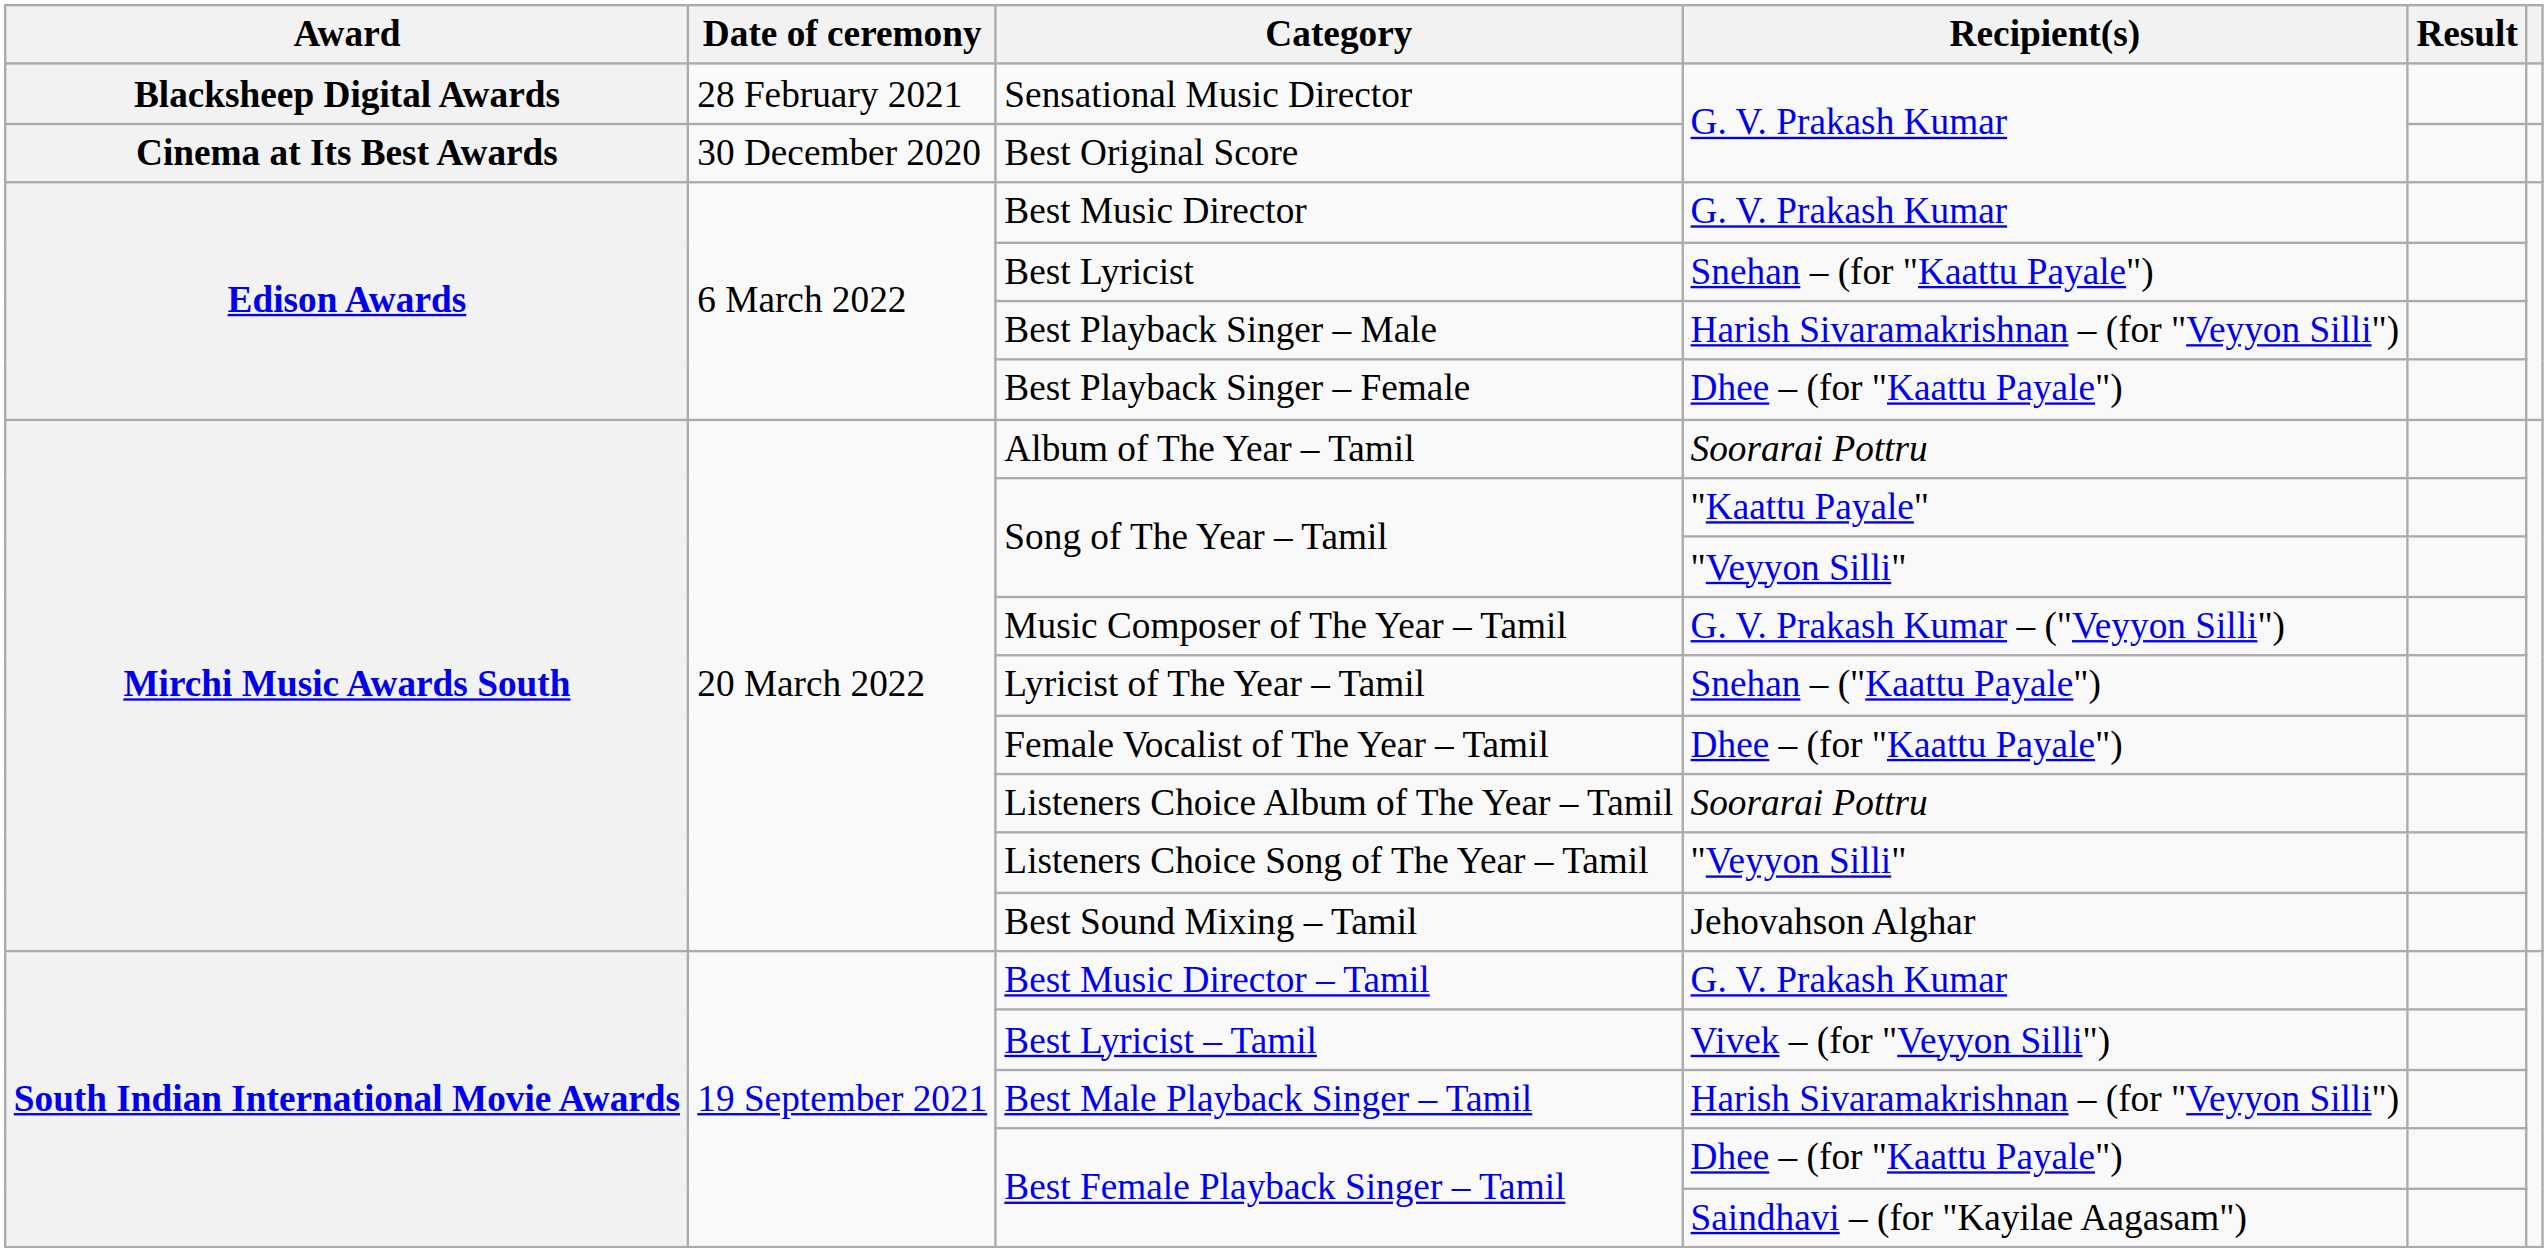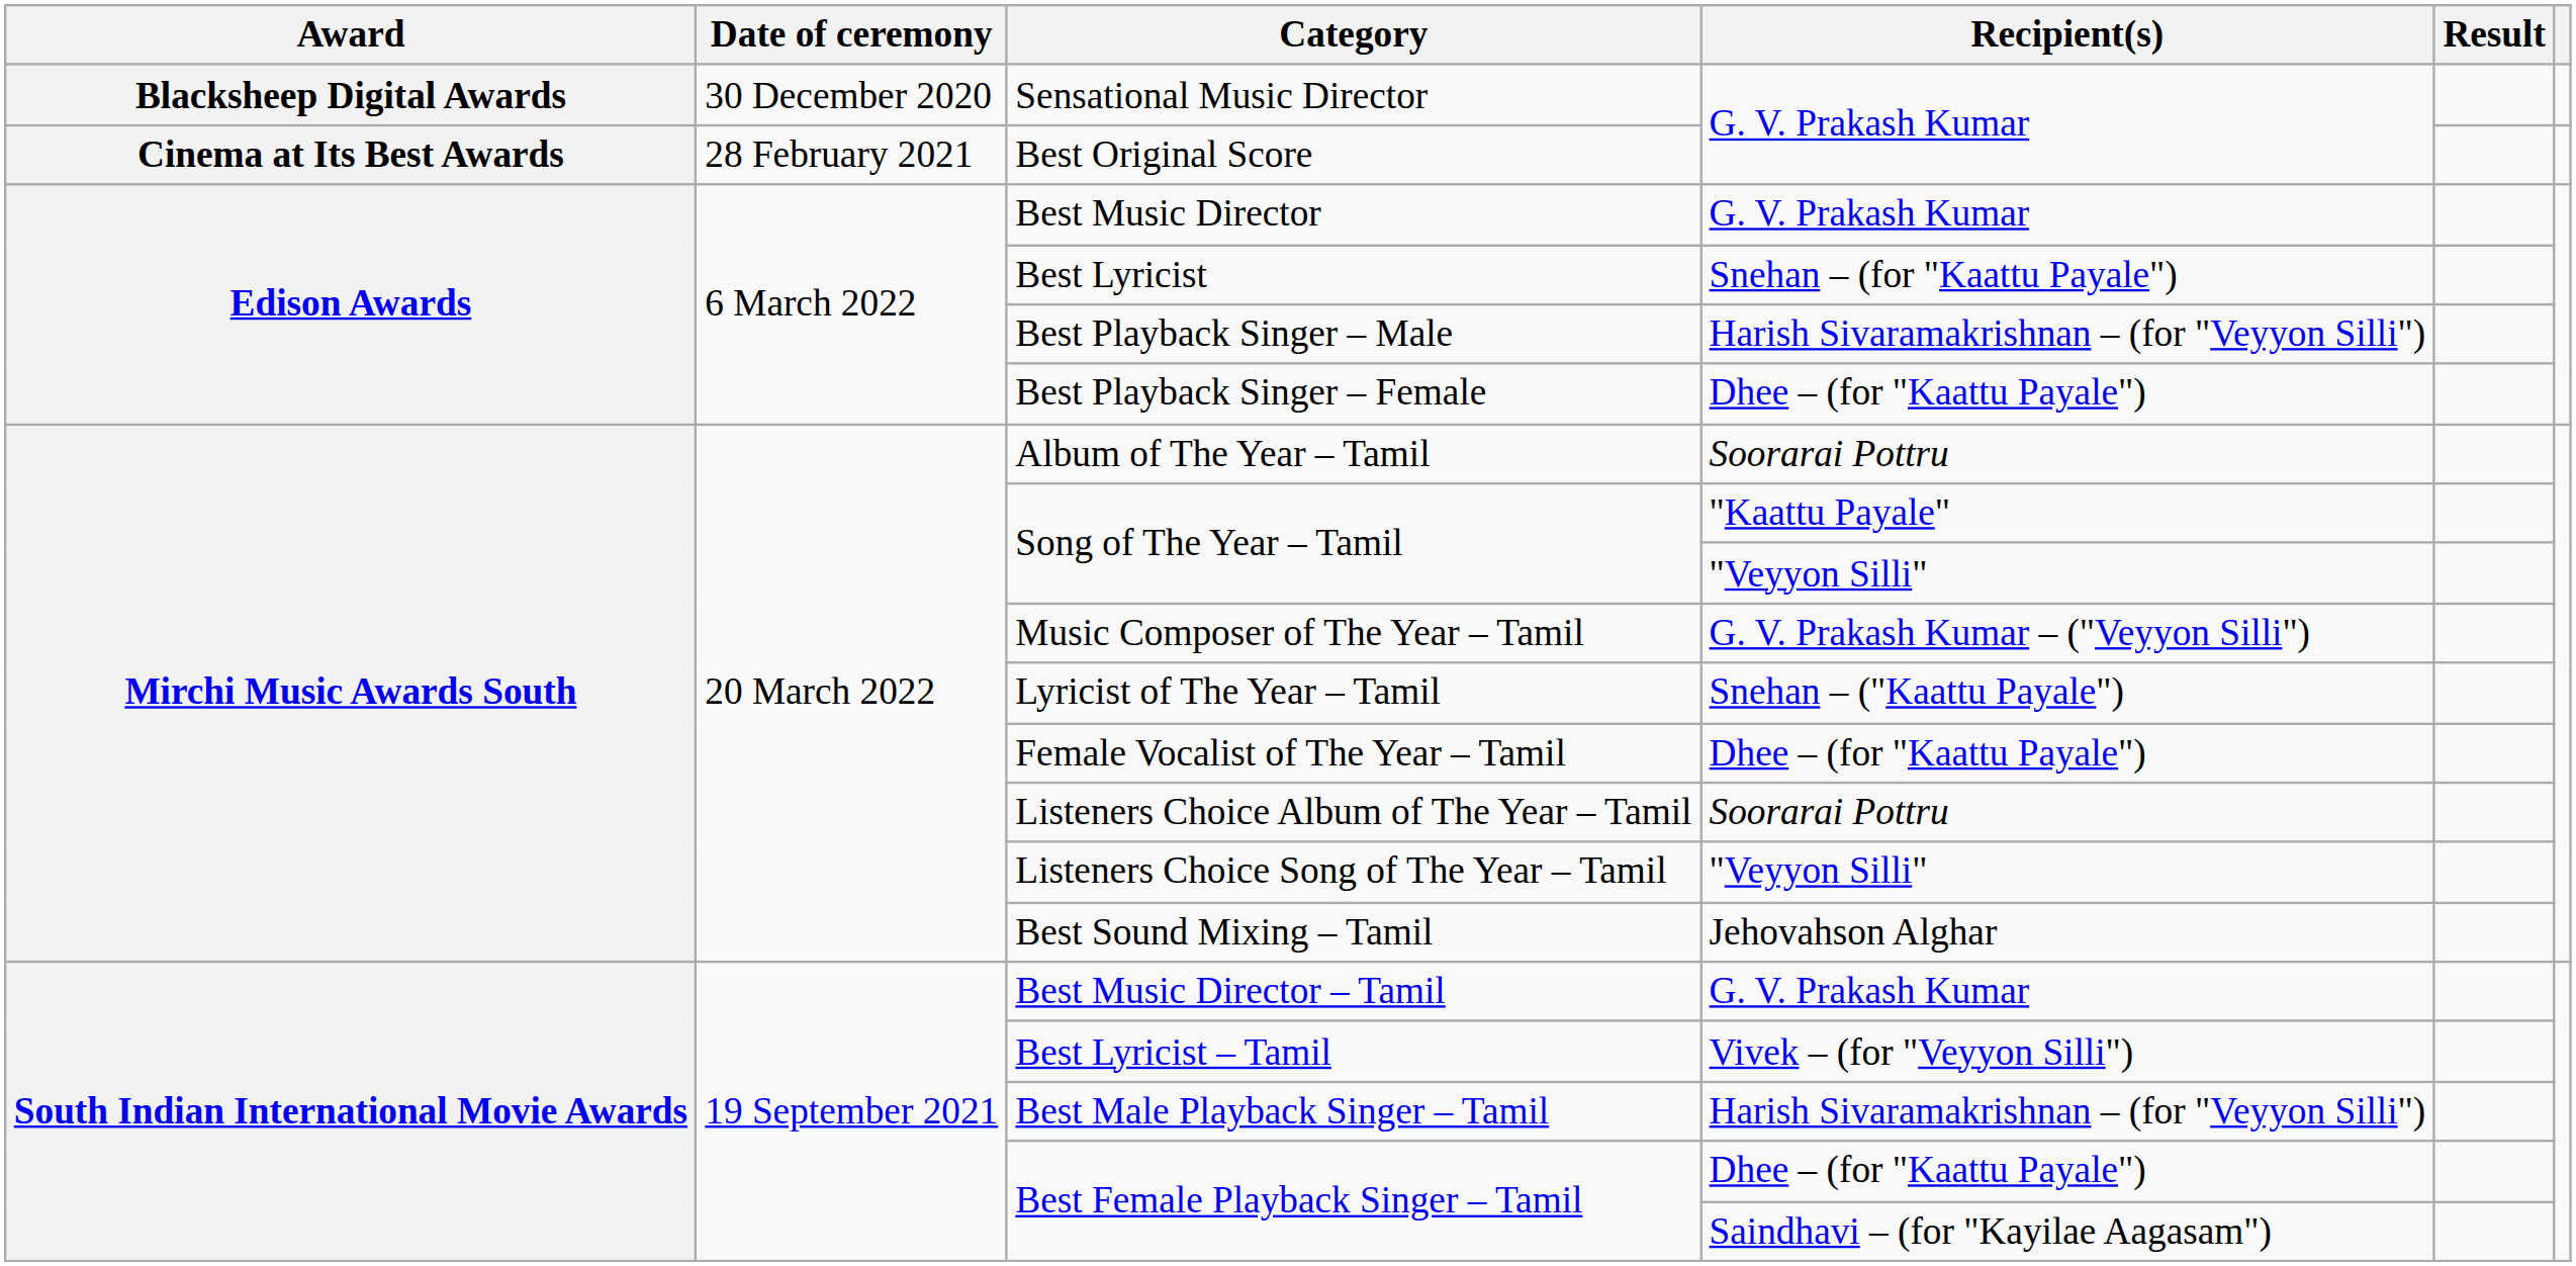 <table class="wikitable plainrowheaders sortable">
 <tr>
 <th scope="col">Award</th>
 <th>Date of ceremony</th>
 <th scope="col">Category</th>
 <th scope="col">Recipient(s)</th>
 <th scope="col">Result</th>
 <th scope="col" class="unsortable"></th>
 </tr>
 <tr>
 <th scope="row">Blacksheep Digital Awards</th>
-<td>28 February 2021</td>
+<td>30 December 2020</td>
 <td>Sensational Music Director</td>
 <td rowspan="2"><a href='#'>G. V. Prakash Kumar</a></td>
 <td></td>
 <td style="text-align:center;"></td>
 </tr>
 <tr>
 <th scope="row">Cinema at Its Best Awards</th>
-<td>30 December 2020</td>
+<td>28 February 2021</td>
 <td>Best Original Score</td>
 <td></td>
 <td style="text-align:center;"></td>
 </tr>
 <tr>
 <th rowspan="4" scope="row"><a href='#'>Edison Awards</a></th>
 <td rowspan="4">6 March 2022</td>
 <td>Best Music Director</td>
 <td><a href='#'>G. V. Prakash Kumar</a></td>
 <td></td>
 <td rowspan="4" style="text-align:center;"></td>
 </tr>
 <tr>
 <td>Best Lyricist</td>
 <td><a href='#'>Snehan</a> – (for "<a href='#'>Kaattu Payale</a>")</td>
 <td></td>
 </tr>
 <tr>
 <td>Best Playback Singer – Male</td>
 <td><a href='#'>Harish Sivaramakrishnan</a> – (for "<a href='#'>Veyyon Silli</a>")</td>
 <td></td>
 </tr>
 <tr>
 <td>Best Playback Singer – Female</td>
 <td><a href='#'>Dhee</a> – (for "<a href='#'>Kaattu Payale</a>")</td>
 <td></td>
 </tr>
 <tr>
 <th rowspan="9" scope="row"><a href='#'>Mirchi Music Awards South</a></th>
 <td rowspan="9">20 March 2022</td>
 <td>Album of The Year – Tamil</td>
 <td><em>Soorarai Pottru</em></td>
 <td></td>
 <td rowspan="9" style="text-align:center;"></td>
 </tr>
 <tr>
 <td rowspan="2">Song of The Year – Tamil</td>
 <td>"<a href='#'>Kaattu Payale</a>"</td>
 <td></td>
 </tr>
 <tr>
 <td>"<a href='#'>Veyyon Silli</a>"</td>
 <td></td>
 </tr>
 <tr>
 <td>Music Composer of The Year – Tamil</td>
 <td><a href='#'>G. V. Prakash Kumar</a> – ("<a href='#'>Veyyon Silli</a>")</td>
 <td></td>
 </tr>
 <tr>
 <td>Lyricist of The Year – Tamil</td>
 <td><a href='#'>Snehan</a> – ("<a href='#'>Kaattu Payale</a>")</td>
 <td></td>
 </tr>
 <tr>
 <td>Female Vocalist of The Year – Tamil</td>
 <td><a href='#'>Dhee</a> – (for "<a href='#'>Kaattu Payale</a>")</td>
 <td></td>
 </tr>
 <tr>
 <td>Listeners Choice Album of The Year – Tamil</td>
 <td><em>Soorarai Pottru</em></td>
 <td></td>
 </tr>
 <tr>
 <td>Listeners Choice Song of The Year – Tamil</td>
 <td>"<a href='#'>Veyyon Silli</a>"</td>
 <td></td>
 </tr>
 <tr>
 <td>Best Sound Mixing – Tamil</td>
 <td>Jehovahson Alghar</td>
 <td></td>
 </tr>
 <tr>
 <th rowspan="5" scope="row"><a href='#'>South Indian International Movie Awards</a></th>
 <td rowspan="5"><a href='#'>19 September 2021</a></td>
 <td><a href='#'>Best Music Director – Tamil</a></td>
 <td><a href='#'>G. V. Prakash Kumar</a></td>
 <td></td>
 <td rowspan="5" style="text-align:center;"><br><br></td>
 </tr>
 <tr>
 <td><a href='#'>Best Lyricist – Tamil</a></td>
 <td><a href='#'>Vivek</a> – (for "<a href='#'>Veyyon Silli</a>")</td>
 <td></td>
 </tr>
 <tr>
 <td><a href='#'>Best Male Playback Singer – Tamil</a></td>
 <td><a href='#'>Harish Sivaramakrishnan</a> – (for "<a href='#'>Veyyon Silli</a>")</td>
 <td></td>
 </tr>
 <tr>
 <td rowspan="2"><a href='#'>Best Female Playback Singer – Tamil</a></td>
 <td><a href='#'>Dhee</a> – (for "<a href='#'>Kaattu Payale</a>")</td>
 <td></td>
 </tr>
 <tr>
 <td><a href='#'>Saindhavi</a> – (for "Kayilae Aagasam")</td>
 <td></td>
 </tr>
 </table>
